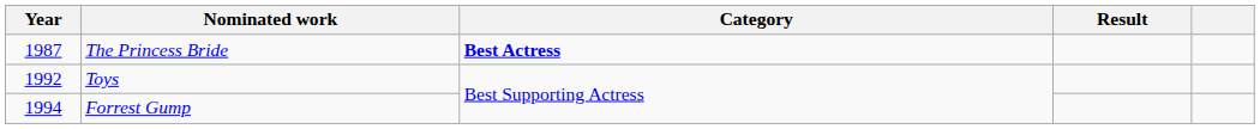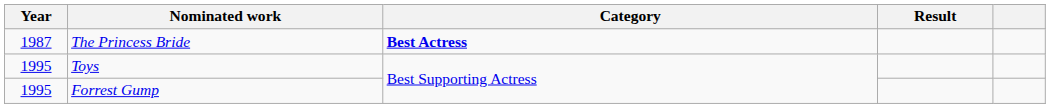 <table class="wikitable plainrowheaders" style="width:85%;">
 <tr>
 <th width="6%" scope="col">Year</th>
 <th width="30%" scope="col">Nominated work</th>
 <th width="47%" scope="col">Category</th>
 <th width="11%" scope="col">Result</th>
 <th width="5%" scope="col" class="unsortable"></th>
 </tr>
 <tr>
 <td style="text-align:center;"><a href='#'>1987</a></td>
 <td><em><a href='#'>The Princess Bride</a></em></td>
 <td><strong><a href='#'>Best Actress</a></strong></td>
 <td></td>
 <td></td>
 </tr>
 <tr>
-<td style="text-align:center;"><a href='#'>1992</a></td>
+<td style="text-align:center;"><a href='#'>1995</a></td>
 <td><em><a href='#'>Toys</a></em></td>
 <td rowspan="2"><a href='#'>Best Supporting Actress</a></td>
 <td></td>
 <td></td>
 </tr>
 <tr>
-<td style="text-align:center;"><a href='#'>1994</a></td>
+<td style="text-align:center;"><a href='#'>1995</a></td>
 <td><em><a href='#'>Forrest Gump</a></em></td>
 <td></td>
 <td></td>
 </tr>
 </table>
